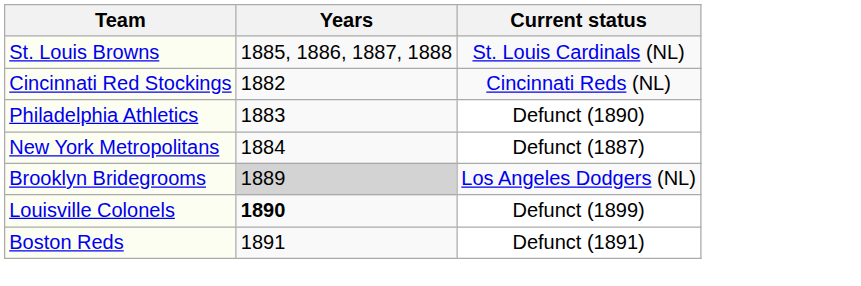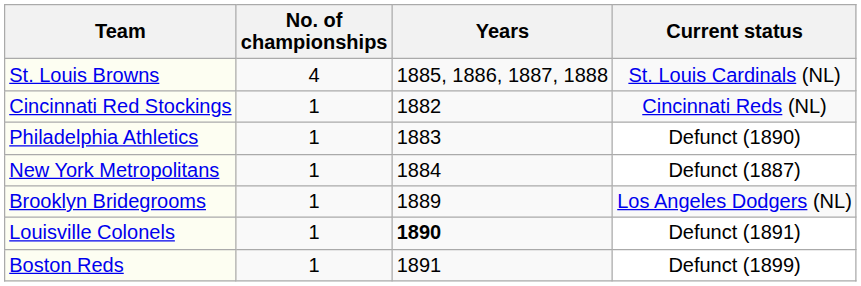 <table class="wikitable" border="1" style="text-align:center">
 <tr>
 <th>Team</th>
+<th>No. of <br>championships</th>
 <th>Years</th>
 <th>Current status</th>
 </tr>
 <tr>
 <td align=left style="background:#fdfef2"><a href='#'>St. Louis Browns</a></td>
+<td>4</td>
 <td align=left>1885, 1886, 1887, 1888</td>
 <td><a href='#'>St. Louis Cardinals</a> (NL)</td>
 </tr>
 <tr>
 <td align=left style="background:#fdfef2"><a href='#'>Cincinnati Red Stockings</a></td>
+<td>1</td>
 <td align=left>1882</td>
 <td><a href='#'>Cincinnati Reds</a> (NL)</td>
 </tr>
 <tr>
 <td align=left style="background:#fdfef2"><a href='#'>Philadelphia Athletics</a></td>
+<td>1</td>
 <td align=left>1883</td>
 <td style="background:#ffffff">Defunct (1890)</td>
 </tr>
 <tr>
 <td align=left style="background:#fdfef2"><a href='#'>New York Metropolitans</a></td>
+<td>1</td>
 <td align=left>1884</td>
 <td style="background:#ffffff">Defunct (1887)</td>
 </tr>
 <tr>
 <td align=left style="background:#fdfef2"><a href='#'>Brooklyn Bridegrooms</a></td>
-<td align=left style="background: lightgrey;">1889</td>
+<td>1</td>
+<td align=left>1889</td>
 <td><a href='#'>Los Angeles Dodgers</a> (NL)</td>
 </tr>
 <tr>
 <td align=left style="background:#fdfef2"><a href='#'>Louisville Colonels</a></td>
+<td>1</td>
 <td align=left><strong>1890</strong></td>
-<td style="background:#ffffff">Defunct (1899)</td>
+<td style="background:#ffffff">Defunct (1891)</td>
 </tr>
 <tr>
 <td align=left style="background:#fdfef2"><a href='#'>Boston Reds</a></td>
+<td>1</td>
 <td align=left>1891</td>
-<td style="background:#ffffff">Defunct (1891)</td>
+<td style="background:#ffffff">Defunct (1899)</td>
 </tr>
 </table>
